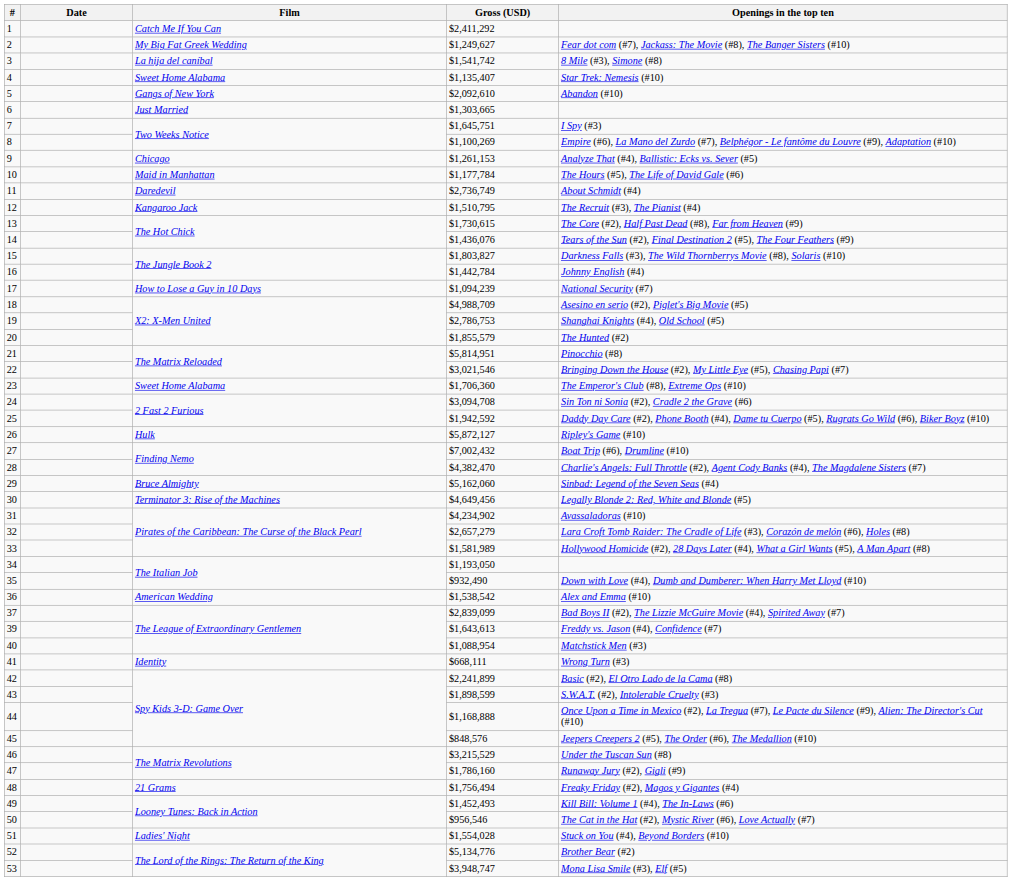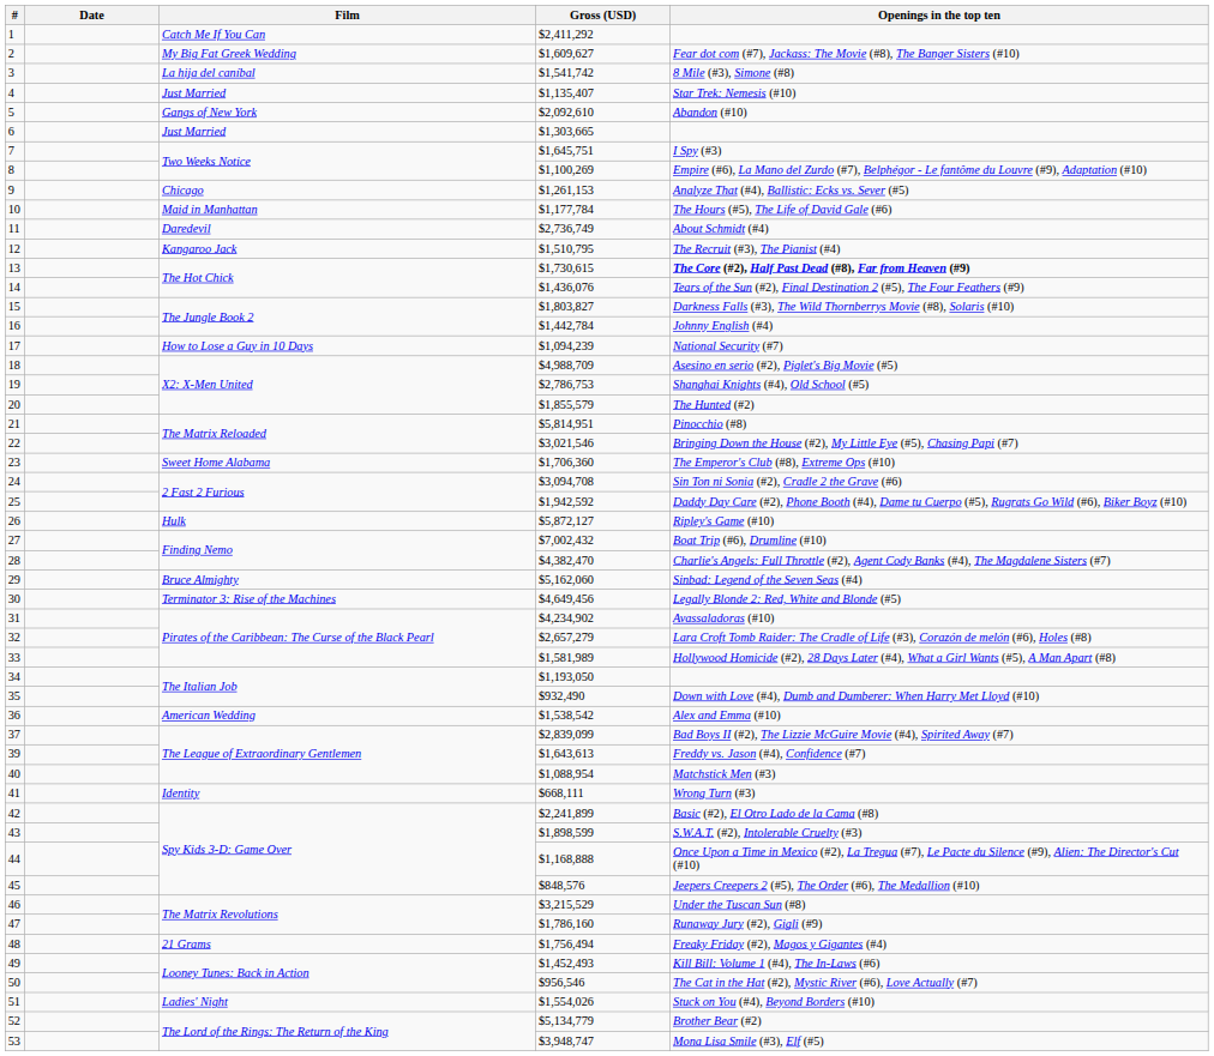 <table class="wikitable sortable">
 <tr>
 <th style="width:1%;">#</th>
 <th style="width:10%;">Date</th>
 <th style="width:28%;">Film</th>
 <th style="width:10%;">Gross (USD)</th>
 <th style="width:40%;">Openings in the top ten</th>
 </tr>
 <tr>
 <td>1</td>
 <td></td>
 <td><em><a href='#'>Catch Me If You Can</a></em></td>
 <td>$2,411,292</td>
 <td></td>
 </tr>
 <tr>
 <td>2</td>
 <td></td>
 <td><em><a href='#'>My Big Fat Greek Wedding</a></em></td>
-<td>$1,249,627</td>
+<td>$1,609,627</td>
 <td><em><a href='#'>Fear dot com</a></em> (#7), <em><a href='#'>Jackass: The Movie</a></em> (#8), <em><a href='#'>The Banger Sisters</a></em> (#10)</td>
 </tr>
 <tr>
 <td>3</td>
 <td></td>
 <td><em><a href='#'>La hija del caníbal</a></em></td>
 <td>$1,541,742</td>
 <td><em><a href='#'>8 Mile</a></em> (#3), <em><a href='#'>Simone</a></em> (#8)</td>
 </tr>
 <tr>
 <td>4</td>
 <td></td>
-<td><em><a href='#'>Sweet Home Alabama</a></em></td>
+<td><em><a href='#'>Just Married</a></em></td>
 <td>$1,135,407</td>
 <td><em><a href='#'>Star Trek: Nemesis</a></em> (#10)</td>
 </tr>
 <tr>
 <td>5</td>
 <td></td>
 <td><em><a href='#'>Gangs of New York</a></em></td>
 <td>$2,092,610</td>
 <td><em><a href='#'>Abandon</a></em> (#10)</td>
 </tr>
 <tr>
 <td>6</td>
 <td></td>
 <td><em><a href='#'>Just Married</a></em></td>
 <td>$1,303,665</td>
 <td></td>
 </tr>
 <tr>
 <td>7</td>
 <td></td>
 <td rowspan="2"><em><a href='#'>Two Weeks Notice</a></em></td>
 <td>$1,645,751</td>
 <td><em><a href='#'>I Spy</a></em> (#3)</td>
 </tr>
 <tr>
 <td>8</td>
 <td></td>
 <td>$1,100,269</td>
 <td><em><a href='#'>Empire</a></em> (#6), <em><a href='#'>La Mano del Zurdo</a></em> (#7), <em><a href='#'>Belphégor - Le fantôme du Louvre</a></em> (#9), <em><a href='#'>Adaptation</a></em> (#10)</td>
 </tr>
 <tr>
 <td>9</td>
 <td></td>
 <td><em><a href='#'>Chicago</a></em></td>
 <td>$1,261,153</td>
 <td><em><a href='#'>Analyze That</a></em> (#4), <em><a href='#'>Ballistic: Ecks vs. Sever</a></em> (#5)</td>
 </tr>
 <tr>
 <td>10</td>
 <td></td>
 <td><em><a href='#'>Maid in Manhattan</a></em></td>
 <td>$1,177,784</td>
 <td><em><a href='#'>The Hours</a></em> (#5), <em><a href='#'>The Life of David Gale</a></em> (#6)</td>
 </tr>
 <tr>
 <td>11</td>
 <td></td>
 <td><em><a href='#'>Daredevil</a></em></td>
 <td>$2,736,749</td>
 <td><em><a href='#'>About Schmidt</a></em> (#4)</td>
 </tr>
 <tr>
 <td>12</td>
 <td></td>
 <td><em><a href='#'>Kangaroo Jack</a></em></td>
 <td>$1,510,795</td>
 <td><em><a href='#'>The Recruit</a></em> (#3), <em><a href='#'>The Pianist</a></em> (#4)</td>
 </tr>
 <tr>
 <td>13</td>
 <td></td>
 <td rowspan="2"><em><a href='#'>The Hot Chick</a></em></td>
 <td>$1,730,615</td>
-<td><em><a href='#'>The Core</a></em> (#2), <em><a href='#'>Half Past Dead</a></em> (#8), <em><a href='#'>Far from Heaven</a></em> (#9)</td>
+<td><strong><em><a href='#'>The Core</a></em> (#2), <em><a href='#'>Half Past Dead</a></em> (#8), <em><a href='#'>Far from Heaven</a></em> (#9)</strong></td>
 </tr>
 <tr>
 <td>14</td>
 <td></td>
 <td>$1,436,076</td>
 <td><em><a href='#'>Tears of the Sun</a></em> (#2), <em><a href='#'>Final Destination 2</a></em> (#5), <em><a href='#'>The Four Feathers</a></em> (#9)</td>
 </tr>
 <tr>
 <td>15</td>
 <td></td>
 <td rowspan="2"><em><a href='#'>The Jungle Book 2</a></em></td>
 <td>$1,803,827</td>
 <td><em><a href='#'>Darkness Falls</a></em> (#3), <em><a href='#'>The Wild Thornberrys Movie</a></em> (#8), <em><a href='#'>Solaris</a></em> (#10)</td>
 </tr>
 <tr>
 <td>16</td>
 <td></td>
 <td>$1,442,784</td>
 <td><em><a href='#'>Johnny English</a></em> (#4)</td>
 </tr>
 <tr>
 <td>17</td>
 <td></td>
 <td><em><a href='#'>How to Lose a Guy in 10 Days</a></em></td>
 <td>$1,094,239</td>
 <td><em><a href='#'>National Security</a></em> (#7)</td>
 </tr>
 <tr>
 <td>18</td>
 <td></td>
 <td rowspan="3"><em><a href='#'>X2: X-Men United</a></em></td>
 <td>$4,988,709</td>
 <td><em><a href='#'>Asesino en serio</a></em> (#2), <em><a href='#'>Piglet's Big Movie</a></em> (#5)</td>
 </tr>
 <tr>
 <td>19</td>
 <td></td>
 <td>$2,786,753</td>
 <td><em><a href='#'>Shanghai Knights</a></em> (#4), <em><a href='#'>Old School</a></em> (#5)</td>
 </tr>
 <tr>
 <td>20</td>
 <td></td>
 <td>$1,855,579</td>
 <td><em><a href='#'>The Hunted</a></em> (#2)</td>
 </tr>
 <tr>
 <td>21</td>
 <td></td>
 <td rowspan="2"><em><a href='#'>The Matrix Reloaded</a></em></td>
 <td>$5,814,951</td>
 <td><em><a href='#'>Pinocchio</a></em> (#8)</td>
 </tr>
 <tr>
 <td>22</td>
 <td></td>
 <td>$3,021,546</td>
 <td><em><a href='#'>Bringing Down the House</a></em> (#2), <em><a href='#'>My Little Eye</a></em> (#5), <em><a href='#'>Chasing Papi</a></em> (#7)</td>
 </tr>
 <tr>
 <td>23</td>
 <td></td>
 <td><em><a href='#'>Sweet Home Alabama</a></em></td>
 <td>$1,706,360</td>
 <td><em><a href='#'>The Emperor's Club</a></em> (#8), <em><a href='#'>Extreme Ops</a></em> (#10)</td>
 </tr>
 <tr>
 <td>24</td>
 <td></td>
 <td rowspan="2"><em><a href='#'>2 Fast 2 Furious</a></em></td>
 <td>$3,094,708</td>
 <td><em><a href='#'>Sin Ton ni Sonia</a></em> (#2), <em><a href='#'>Cradle 2 the Grave</a></em> (#6)</td>
 </tr>
 <tr>
 <td>25</td>
 <td></td>
 <td>$1,942,592</td>
 <td><em><a href='#'>Daddy Day Care</a></em> (#2), <em><a href='#'>Phone Booth</a></em> (#4), <em><a href='#'>Dame tu Cuerpo</a></em> (#5), <em><a href='#'>Rugrats Go Wild</a></em> (#6), <em><a href='#'>Biker Boyz</a></em> (#10)</td>
 </tr>
 <tr>
 <td>26</td>
 <td></td>
 <td><em><a href='#'>Hulk</a></em></td>
 <td>$5,872,127</td>
 <td><em><a href='#'>Ripley's Game</a></em> (#10)</td>
 </tr>
 <tr>
 <td>27</td>
 <td></td>
 <td rowspan="2"><em><a href='#'>Finding Nemo</a></em></td>
 <td>$7,002,432</td>
 <td><em><a href='#'>Boat Trip</a></em> (#6), <em><a href='#'>Drumline</a></em> (#10)</td>
 </tr>
 <tr>
 <td>28</td>
 <td></td>
 <td>$4,382,470</td>
 <td><em><a href='#'>Charlie's Angels: Full Throttle</a></em> (#2), <em><a href='#'>Agent Cody Banks</a></em> (#4), <em><a href='#'>The Magdalene Sisters</a></em> (#7)</td>
 </tr>
 <tr>
 <td>29</td>
 <td></td>
 <td><em><a href='#'>Bruce Almighty</a></em></td>
 <td>$5,162,060</td>
 <td><em><a href='#'>Sinbad: Legend of the Seven Seas</a></em> (#4)</td>
 </tr>
 <tr>
 <td>30</td>
 <td></td>
 <td><em><a href='#'>Terminator 3: Rise of the Machines</a></em></td>
 <td>$4,649,456</td>
 <td><em><a href='#'>Legally Blonde 2: Red, White and Blonde</a></em> (#5)</td>
 </tr>
 <tr>
 <td>31</td>
 <td></td>
 <td rowspan="3"><em><a href='#'>Pirates of the Caribbean: The Curse of the Black Pearl</a></em></td>
 <td>$4,234,902</td>
 <td><em><a href='#'>Avassaladoras</a></em> (#10)</td>
 </tr>
 <tr>
 <td>32</td>
 <td></td>
 <td>$2,657,279</td>
 <td><em><a href='#'>Lara Croft Tomb Raider: The Cradle of Life</a></em> (#3), <em><a href='#'>Corazón de melón</a></em> (#6), <em><a href='#'>Holes</a></em> (#8)</td>
 </tr>
 <tr>
 <td>33</td>
 <td></td>
 <td>$1,581,989</td>
 <td><em><a href='#'>Hollywood Homicide</a></em> (#2), <em><a href='#'>28 Days Later</a></em> (#4), <em><a href='#'>What a Girl Wants</a></em> (#5), <em><a href='#'>A Man Apart</a></em> (#8)</td>
 </tr>
 <tr>
 <td>34</td>
 <td></td>
 <td rowspan="2"><em><a href='#'>The Italian Job</a></em></td>
 <td>$1,193,050</td>
 <td></td>
 </tr>
 <tr>
 <td>35</td>
 <td></td>
 <td>$932,490</td>
 <td><em><a href='#'>Down with Love</a></em> (#4), <em><a href='#'>Dumb and Dumberer: When Harry Met Lloyd</a></em> (#10)</td>
 </tr>
 <tr>
 <td>36</td>
 <td></td>
 <td><em><a href='#'>American Wedding</a></em></td>
 <td>$1,538,542</td>
 <td><em><a href='#'>Alex and Emma</a></em> (#10)</td>
 </tr>
 <tr>
 <td>37</td>
 <td></td>
 <td rowspan="3"><em><a href='#'>The League of Extraordinary Gentlemen</a></em></td>
 <td>$2,839,099</td>
 <td><em><a href='#'>Bad Boys II</a></em> (#2), <em><a href='#'>The Lizzie McGuire Movie</a></em> (#4), <em><a href='#'>Spirited Away</a></em> (#7)</td>
 </tr>
 <tr>
 <td>39</td>
 <td></td>
 <td>$1,643,613</td>
 <td><em><a href='#'>Freddy vs. Jason</a></em> (#4), <em><a href='#'>Confidence</a></em> (#7)</td>
 </tr>
 <tr>
 <td>40</td>
 <td></td>
 <td>$1,088,954</td>
 <td><em><a href='#'>Matchstick Men</a></em> (#3)</td>
 </tr>
 <tr>
 <td>41</td>
 <td></td>
 <td><em><a href='#'>Identity</a></em></td>
 <td>$668,111</td>
 <td><em><a href='#'>Wrong Turn</a></em> (#3)</td>
 </tr>
 <tr>
 <td>42</td>
 <td></td>
 <td rowspan="4"><em><a href='#'>Spy Kids 3-D: Game Over</a></em></td>
 <td>$2,241,899</td>
 <td><em><a href='#'>Basic</a></em> (#2), <em><a href='#'>El Otro Lado de la Cama</a></em> (#8)</td>
 </tr>
 <tr>
 <td>43</td>
 <td></td>
 <td>$1,898,599</td>
 <td><em><a href='#'>S.W.A.T.</a></em> (#2), <em><a href='#'>Intolerable Cruelty</a></em> (#3)</td>
 </tr>
 <tr>
 <td>44</td>
 <td></td>
 <td>$1,168,888</td>
 <td><em><a href='#'>Once Upon a Time in Mexico</a></em> (#2), <em><a href='#'>La Tregua</a></em> (#7), <em><a href='#'>Le Pacte du Silence</a></em> (#9), <em><a href='#'>Alien: The Director's Cut</a></em> (#10)</td>
 </tr>
 <tr>
 <td>45</td>
 <td></td>
 <td>$848,576</td>
 <td><em><a href='#'>Jeepers Creepers 2</a></em> (#5), <em><a href='#'>The Order</a></em> (#6), <em><a href='#'>The Medallion</a></em> (#10)</td>
 </tr>
 <tr>
 <td>46</td>
 <td></td>
 <td rowspan="2"><em><a href='#'>The Matrix Revolutions</a></em></td>
 <td>$3,215,529</td>
 <td><em><a href='#'>Under the Tuscan Sun</a></em> (#8)</td>
 </tr>
 <tr>
 <td>47</td>
 <td></td>
 <td>$1,786,160</td>
 <td><em><a href='#'>Runaway Jury</a></em> (#2), <em><a href='#'>Gigli</a></em> (#9)</td>
 </tr>
 <tr>
 <td>48</td>
 <td></td>
 <td><em><a href='#'>21 Grams</a></em></td>
 <td>$1,756,494</td>
 <td><em><a href='#'>Freaky Friday</a></em> (#2), <em><a href='#'>Magos y Gigantes</a></em> (#4)</td>
 </tr>
 <tr>
 <td>49</td>
 <td></td>
 <td rowspan="2"><em><a href='#'>Looney Tunes: Back in Action</a></em></td>
 <td>$1,452,493</td>
 <td><em><a href='#'>Kill Bill: Volume 1</a></em> (#4), <em><a href='#'>The In-Laws</a></em> (#6)</td>
 </tr>
 <tr>
 <td>50</td>
 <td></td>
 <td>$956,546</td>
 <td><em><a href='#'>The Cat in the Hat</a></em> (#2), <em><a href='#'>Mystic River</a></em> (#6), <em><a href='#'>Love Actually</a></em> (#7)</td>
 </tr>
 <tr>
 <td>51</td>
 <td></td>
 <td><em><a href='#'>Ladies' Night</a></em></td>
-<td>$1,554,028</td>
+<td>$1,554,026</td>
 <td><em><a href='#'>Stuck on You</a></em> (#4), <em><a href='#'>Beyond Borders</a></em> (#10)</td>
 </tr>
 <tr>
 <td>52</td>
 <td></td>
 <td rowspan="2"><em><a href='#'>The Lord of the Rings: The Return of the King</a></em></td>
-<td>$5,134,776</td>
+<td>$5,134,779</td>
 <td><em><a href='#'>Brother Bear</a></em> (#2)</td>
 </tr>
 <tr>
 <td>53</td>
 <td></td>
 <td>$3,948,747</td>
 <td><em><a href='#'>Mona Lisa Smile</a></em> (#3), <em><a href='#'>Elf</a></em> (#5)</td>
 </tr>
 </table>
